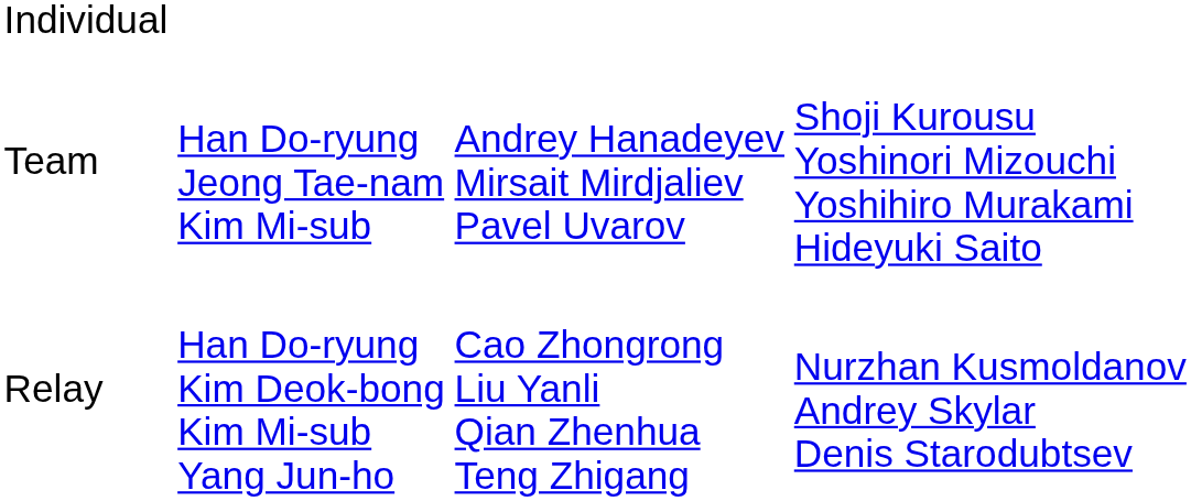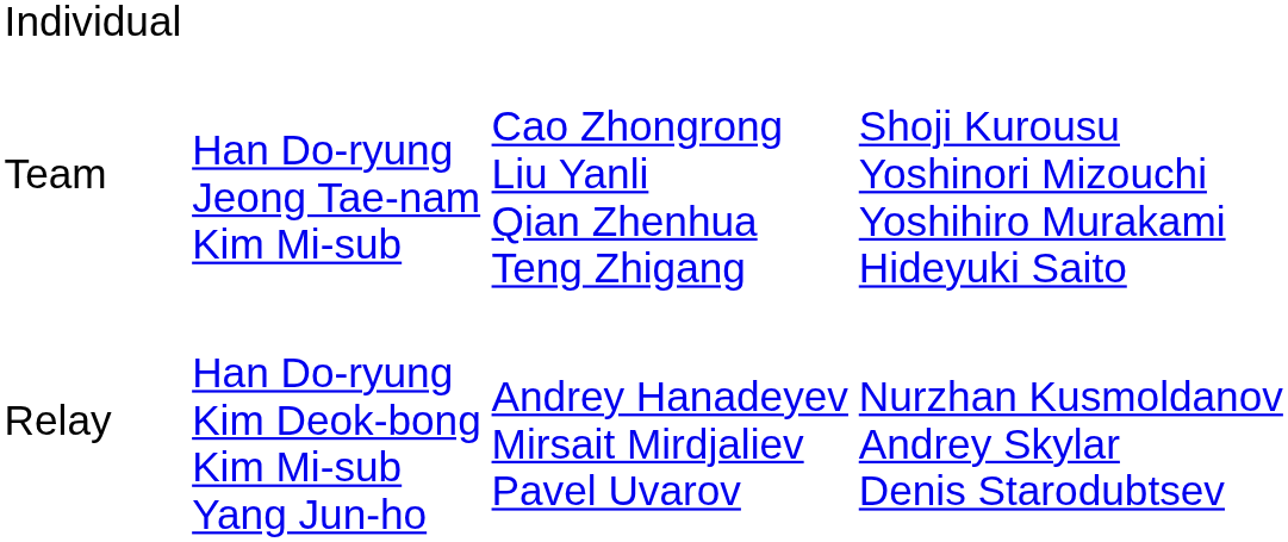 <table>
 <tr>
 <td>Individual<br></td>
 <td></td>
 <td></td>
 <td></td>
 </tr>
 <tr>
 <td>Team<br></td>
 <td><br><a href='#'>Han Do-ryung</a><br><a href='#'>Jeong Tae-nam</a><br><a href='#'>Kim Mi-sub</a></td>
-<td><br><a href='#'>Andrey Hanadeyev</a><br><a href='#'>Mirsait Mirdjaliev</a><br><a href='#'>Pavel Uvarov</a></td>
+<td><br><a href='#'>Cao Zhongrong</a><br><a href='#'>Liu Yanli</a><br><a href='#'>Qian Zhenhua</a><br><a href='#'>Teng Zhigang</a></td>
 <td><br><a href='#'>Shoji Kurousu</a><br><a href='#'>Yoshinori Mizouchi</a><br><a href='#'>Yoshihiro Murakami</a><br><a href='#'>Hideyuki Saito</a></td>
 </tr>
 <tr>
 <td>Relay<br></td>
 <td><br><a href='#'>Han Do-ryung</a><br><a href='#'>Kim Deok-bong</a><br><a href='#'>Kim Mi-sub</a><br><a href='#'>Yang Jun-ho</a></td>
-<td><br><a href='#'>Cao Zhongrong</a><br><a href='#'>Liu Yanli</a><br><a href='#'>Qian Zhenhua</a><br><a href='#'>Teng Zhigang</a></td>
+<td><br><a href='#'>Andrey Hanadeyev</a><br><a href='#'>Mirsait Mirdjaliev</a><br><a href='#'>Pavel Uvarov</a></td>
 <td><br><a href='#'>Nurzhan Kusmoldanov</a><br><a href='#'>Andrey Skylar</a><br><a href='#'>Denis Starodubtsev</a></td>
 </tr>
 </table>
